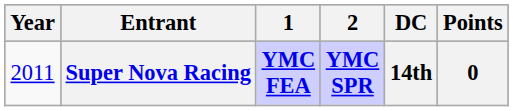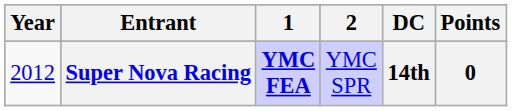 <table class="wikitable" style="text-align:center; font-size:85%">
 <tr>
 <th>Year</th>
 <th>Entrant</th>
 <th>1</th>
 <th>2</th>
 <th>DC</th>
 <th>Points</th>
 </tr>
 <tr>
-<td><a href='#'>2011</a></td>
+<td><a href='#'>2012</a></td>
 <th nowrap><a href='#'>Super Nova Racing</a></th>
 <td style="background:#CFCFFF;"><strong><a href='#'>YMC<br>FEA</a><br></strong></td>
-<td style="background:#CFCFFF;"><strong><a href='#'>YMC<br>SPR</a><br></strong></td>
+<td style="background:#CFCFFF;"><a href='#'>YMC<br>SPR</a><br></td>
 <th>14th</th>
 <th>0</th>
 </tr>
 </table>
